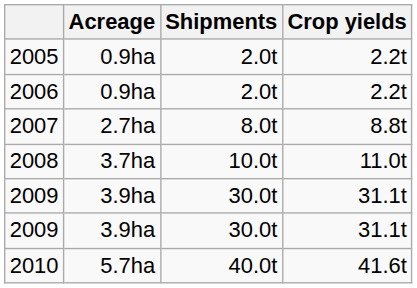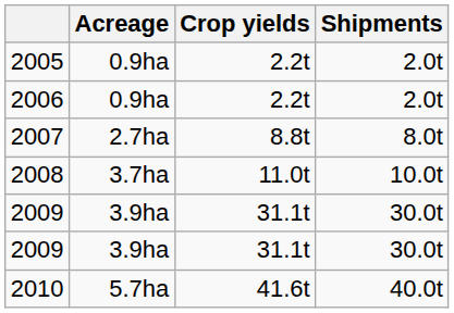 <table class="wikitable" style="text-align: right;">
 <tr>
 <th></th>
 <th>Acreage</th>
+<th>Crop yields</th>
 <th>Shipments</th>
-<th>Crop yields</th>
 </tr>
 <tr>
 <td>2005</td>
 <td>0.9ha</td>
+<td>2.2t</td>
 <td>2.0t</td>
-<td>2.2t</td>
 </tr>
 <tr>
 <td>2006</td>
 <td>0.9ha</td>
+<td>2.2t</td>
 <td>2.0t</td>
-<td>2.2t</td>
 </tr>
 <tr>
 <td>2007</td>
 <td>2.7ha</td>
+<td>8.8t</td>
 <td>8.0t</td>
-<td>8.8t</td>
 </tr>
 <tr>
 <td>2008</td>
 <td>3.7ha</td>
+<td>11.0t</td>
 <td>10.0t</td>
-<td>11.0t</td>
 </tr>
 <tr>
 <td>2009</td>
 <td>3.9ha</td>
+<td>31.1t</td>
 <td>30.0t</td>
-<td>31.1t</td>
 </tr>
 <tr>
 <td>2009</td>
 <td>3.9ha</td>
+<td>31.1t</td>
 <td>30.0t</td>
-<td>31.1t</td>
 </tr>
 <tr>
 <td>2010</td>
 <td>5.7ha</td>
+<td>41.6t</td>
 <td>40.0t</td>
-<td>41.6t</td>
 </tr>
 </table>
